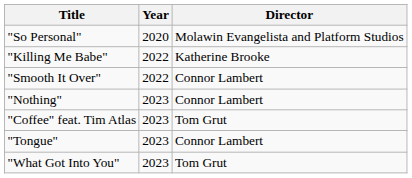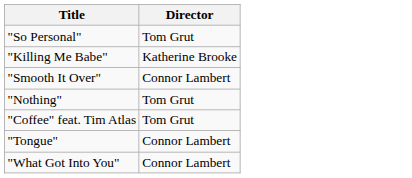 <table class="wikitable">
 <tr>
 <th>Title</th>
-<th>Year</th>
 <th>Director</th>
 </tr>
 <tr>
 <td>"So Personal"</td>
-<td>2020</td>
-<td>Molawin Evangelista and Platform Studios</td>
+<td>Tom Grut</td>
 </tr>
 <tr>
 <td>"Killing Me Babe"</td>
-<td>2022</td>
 <td>Katherine Brooke</td>
 </tr>
 <tr>
 <td>"Smooth It Over"</td>
-<td>2022</td>
 <td>Connor Lambert</td>
 </tr>
 <tr>
 <td>"Nothing"</td>
-<td>2023</td>
-<td>Connor Lambert</td>
+<td>Tom Grut</td>
 </tr>
 <tr>
 <td>"Coffee" feat. Tim Atlas</td>
-<td>2023</td>
 <td>Tom Grut</td>
 </tr>
 <tr>
 <td>"Tongue"</td>
-<td>2023</td>
 <td>Connor Lambert</td>
 </tr>
 <tr>
 <td>"What Got Into You"</td>
-<td>2023</td>
-<td>Tom Grut</td>
+<td>Connor Lambert</td>
 </tr>
 </table>
